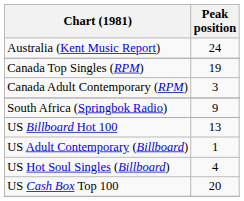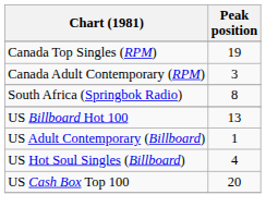 <table class="wikitable sortable">
 <tr>
 <th>Chart (1981)</th>
 <th>Peak<br>position</th>
-</tr>
-<tr>
-<td>Australia (<a href='#'>Kent Music Report</a>)</td>
-<td style="text-align:center;">24</td>
 </tr>
 <tr>
 </tr>
 <tr>
 <td>Canada Top Singles (<a href='#'><em>RPM</em></a>)</td>
 <td style="text-align:center;">19</td>
 </tr>
 <tr>
 <td>Canada Adult Contemporary (<a href='#'><em>RPM</em></a>)</td>
 <td style="text-align:center;">3</td>
 </tr>
 <tr>
 </tr>
 <tr>
 </tr>
 <tr>
 </tr>
 <tr>
 <td>South Africa (<a href='#'>Springbok Radio</a>)</td>
-<td align="center">9</td>
+<td align="center">8</td>
 </tr>
 <tr>
 </tr>
 <tr>
 <td>US <a href='#'><em>Billboard</em> Hot 100</a></td>
 <td style="text-align:center;">13</td>
 </tr>
 <tr>
 <td>US <a href='#'>Adult Contemporary</a> (<em><a href='#'>Billboard</a></em>)</td>
 <td style="text-align:center;">1</td>
 </tr>
 <tr>
 <td>US <a href='#'>Hot Soul Singles</a> (<em><a href='#'>Billboard</a></em>)</td>
 <td style="text-align:center;">4</td>
 </tr>
 <tr>
 <td>US <em><a href='#'>Cash Box</a></em> Top 100 </td>
 <td style="text-align:center;">20</td>
 </tr>
 <tr>
 </tr>
 </table>
